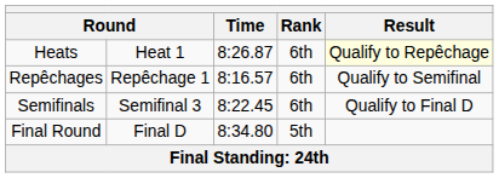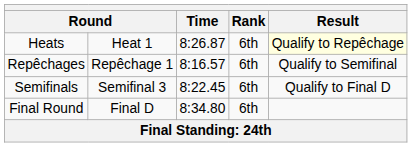 <table class="wikitable" style="text-align:center;">
 <tr>
 <th colspan="5"></th>
 </tr>
 <tr>
 <th colspan="2">Round</th>
 <th>Time</th>
 <th>Rank</th>
 <th>Result</th>
 </tr>
 <tr>
 <td>Heats</td>
 <td>Heat 1</td>
 <td>8:26.87</td>
 <td>6th</td>
 <td style="background: lightyellow;">Qualify to Repêchage</td>
 </tr>
 <tr>
 <td>Repêchages</td>
 <td>Repêchage 1</td>
 <td>8:16.57</td>
 <td>6th</td>
 <td>Qualify to Semifinal</td>
 </tr>
 <tr>
 <td>Semifinals</td>
 <td>Semifinal 3</td>
 <td>8:22.45</td>
 <td>6th</td>
 <td>Qualify to Final D</td>
 </tr>
 <tr>
 <td>Final Round</td>
 <td>Final D</td>
 <td>8:34.80</td>
-<td>5th</td>
+<td>6th</td>
 <td></td>
 </tr>
 <tr>
 <th colspan="5">Final Standing: 24th</th>
 </tr>
 </table>
